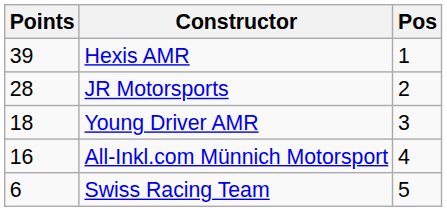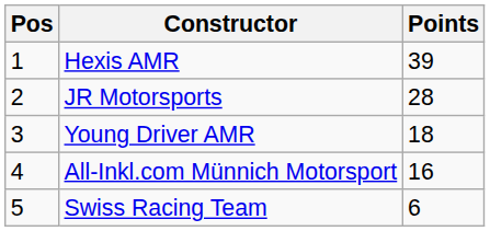 <table class="wikitable" style="font-size: 95%;">
 <tr>
+<th>Pos</th>
+<th>Constructor</th>
 <th>Points</th>
-<th>Constructor</th>
-<th>Pos</th>
 </tr>
 <tr>
+<td>1</td>
+<td> <a href='#'>Hexis AMR</a></td>
 <td>39</td>
-<td> <a href='#'>Hexis AMR</a></td>
-<td>1</td>
 </tr>
 <tr>
+<td>2</td>
+<td> <a href='#'>JR Motorsports</a></td>
 <td>28</td>
-<td> <a href='#'>JR Motorsports</a></td>
-<td>2</td>
 </tr>
 <tr>
+<td>3</td>
+<td> <a href='#'>Young Driver AMR</a></td>
 <td>18</td>
-<td> <a href='#'>Young Driver AMR</a></td>
-<td>3</td>
 </tr>
 <tr>
+<td>4</td>
+<td> <a href='#'>All-Inkl.com Münnich Motorsport</a></td>
 <td>16</td>
-<td> <a href='#'>All-Inkl.com Münnich Motorsport</a></td>
-<td>4</td>
 </tr>
 <tr>
+<td>5</td>
+<td> <a href='#'>Swiss Racing Team</a></td>
 <td>6</td>
-<td> <a href='#'>Swiss Racing Team</a></td>
-<td>5</td>
 </tr>
 </table>
